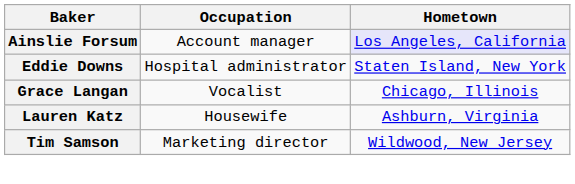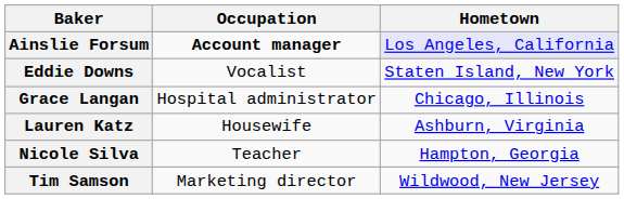 <table class="wikitable sortable" style="text-align:center">
 <tr>
 <th scope="col">Baker</th>
 <th scope="col" class="unsortable">Occupation</th>
 <th scope="col" class="unsortable">Hometown</th>
 </tr>
 <tr>
 <th scope="row">Ainslie Forsum</th>
-<td>Account manager</td>
+<td><strong>Account manager</strong></td>
 <td style="background: lavender;"><a href='#'>Los Angeles, California</a></td>
 </tr>
 <tr>
 <th scope="row">Eddie Downs</th>
-<td>Hospital administrator</td>
+<td>Vocalist</td>
 <td><a href='#'>Staten Island, New York</a></td>
 </tr>
 <tr>
 <th scope="row">Grace Langan</th>
-<td>Vocalist</td>
+<td>Hospital administrator</td>
 <td><a href='#'>Chicago, Illinois</a></td>
 </tr>
 <tr>
 <th scope="row">Lauren Katz</th>
 <td>Housewife</td>
 <td><a href='#'>Ashburn, Virginia</a></td>
 </tr>
 <tr>
+<th scope="row">Nicole Silva</th>
+<td>Teacher</td>
+<td><a href='#'>Hampton, Georgia</a></td>
+</tr>
+<tr>
 <th scope="row">Tim Samson</th>
 <td>Marketing director</td>
 <td><a href='#'>Wildwood, New Jersey</a></td>
 </tr>
 </table>
